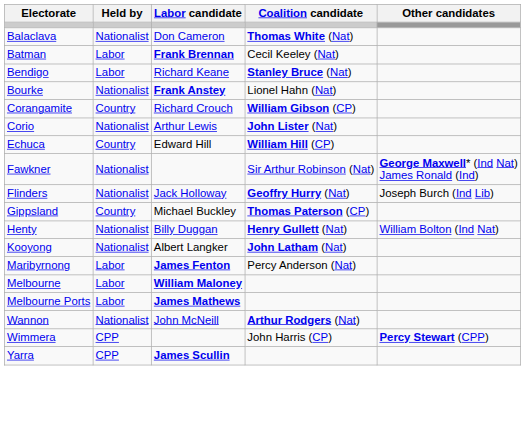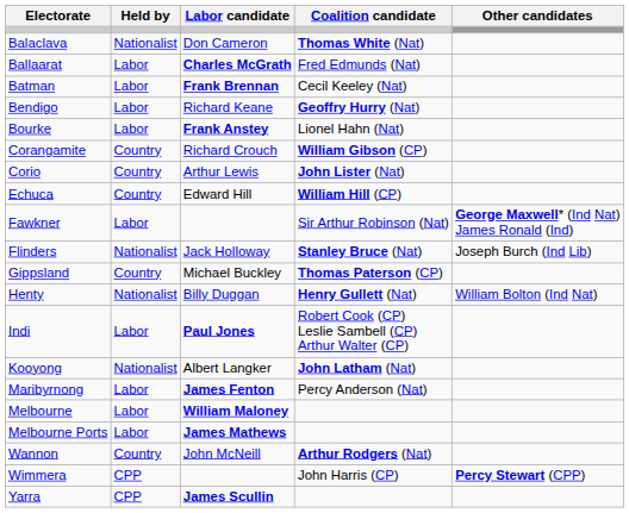 <table class="wikitable">
 <tr>
 <th>Electorate</th>
 <th>Held by</th>
 <th><a href='#'>Labor</a> candidate</th>
 <th><a href='#'>Coalition</a> candidate</th>
 <th>Other candidates</th>
 </tr>
 <tr bgcolor="#cccccc">
 <td></td>
 <td></td>
 <td></td>
 <td></td>
 <td bgcolor="#999999"></td>
 </tr>
 <tr>
 <td><a href='#'>Balaclava</a></td>
 <td><a href='#'>Nationalist</a></td>
 <td><a href='#'>Don Cameron</a></td>
 <td><strong><a href='#'>Thomas White</a></strong> (<a href='#'>Nat</a>)</td>
 <td></td>
 </tr>
 <tr>
+<td><a href='#'>Ballaarat</a></td>
+<td><a href='#'>Labor</a></td>
+<td><strong><a href='#'>Charles McGrath</a></strong></td>
+<td><a href='#'>Fred Edmunds</a> (<a href='#'>Nat</a>)</td>
+<td></td>
+</tr>
+<tr>
 <td><a href='#'>Batman</a></td>
 <td><a href='#'>Labor</a></td>
 <td><strong><a href='#'>Frank Brennan</a></strong></td>
 <td>Cecil Keeley (<a href='#'>Nat</a>)</td>
 <td></td>
 </tr>
 <tr>
 <td><a href='#'>Bendigo</a></td>
 <td><a href='#'>Labor</a></td>
 <td><a href='#'>Richard Keane</a></td>
-<td><strong><a href='#'>Stanley Bruce</a></strong> (<a href='#'>Nat</a>)</td>
+<td><strong><a href='#'>Geoffry Hurry</a></strong> (<a href='#'>Nat</a>)</td>
 <td></td>
 </tr>
 <tr>
 <td><a href='#'>Bourke</a></td>
-<td><a href='#'>Nationalist</a></td>
+<td><a href='#'>Labor</a></td>
 <td><strong><a href='#'>Frank Anstey</a></strong></td>
 <td>Lionel Hahn (<a href='#'>Nat</a>)</td>
 <td></td>
 </tr>
 <tr>
 <td><a href='#'>Corangamite</a></td>
 <td><a href='#'>Country</a></td>
 <td><a href='#'>Richard Crouch</a></td>
 <td><strong><a href='#'>William Gibson</a></strong> (<a href='#'>CP</a>)</td>
 <td></td>
 </tr>
 <tr>
 <td><a href='#'>Corio</a></td>
-<td><a href='#'>Nationalist</a></td>
+<td><a href='#'>Country</a></td>
 <td><a href='#'>Arthur Lewis</a></td>
 <td><strong><a href='#'>John Lister</a></strong> (<a href='#'>Nat</a>)</td>
 <td></td>
 </tr>
 <tr>
 <td><a href='#'>Echuca</a></td>
 <td><a href='#'>Country</a></td>
 <td>Edward Hill</td>
 <td><strong><a href='#'>William Hill</a></strong> (<a href='#'>CP</a>)</td>
 <td></td>
 </tr>
 <tr>
 <td><a href='#'>Fawkner</a></td>
-<td><a href='#'>Nationalist</a></td>
+<td><a href='#'>Labor</a></td>
 <td></td>
 <td><a href='#'>Sir Arthur Robinson</a> (<a href='#'>Nat</a>)</td>
 <td><strong><a href='#'>George Maxwell</a></strong>* (<a href='#'>Ind</a> <a href='#'>Nat</a>)<br><a href='#'>James Ronald</a> (<a href='#'>Ind</a>)</td>
 </tr>
 <tr>
 <td><a href='#'>Flinders</a></td>
 <td><a href='#'>Nationalist</a></td>
 <td><a href='#'>Jack Holloway</a></td>
-<td><strong><a href='#'>Geoffry Hurry</a></strong> (<a href='#'>Nat</a>)</td>
+<td><strong><a href='#'>Stanley Bruce</a></strong> (<a href='#'>Nat</a>)</td>
 <td>Joseph Burch (<a href='#'>Ind</a> <a href='#'>Lib</a>)</td>
 </tr>
 <tr>
 <td><a href='#'>Gippsland</a></td>
 <td><a href='#'>Country</a></td>
 <td>Michael Buckley</td>
 <td><strong><a href='#'>Thomas Paterson</a></strong> (<a href='#'>CP</a>)</td>
 <td></td>
 </tr>
 <tr>
 <td><a href='#'>Henty</a></td>
 <td><a href='#'>Nationalist</a></td>
 <td><a href='#'>Billy Duggan</a></td>
 <td><strong><a href='#'>Henry Gullett</a></strong> (<a href='#'>Nat</a>)</td>
 <td><a href='#'>William Bolton</a> (<a href='#'>Ind</a> <a href='#'>Nat</a>)</td>
+</tr>
+<tr>
+<td><a href='#'>Indi</a></td>
+<td><a href='#'>Labor</a></td>
+<td><strong><a href='#'>Paul Jones</a></strong></td>
+<td><a href='#'>Robert Cook</a> (<a href='#'>CP</a>)<br>Leslie Sambell (<a href='#'>CP</a>)<br><a href='#'>Arthur Walter</a> (<a href='#'>CP</a>)</td>
+<td></td>
 </tr>
 <tr>
 <td><a href='#'>Kooyong</a></td>
 <td><a href='#'>Nationalist</a></td>
 <td>Albert Langker</td>
 <td><strong><a href='#'>John Latham</a></strong> (<a href='#'>Nat</a>)</td>
 <td></td>
 </tr>
 <tr>
 <td><a href='#'>Maribyrnong</a></td>
 <td><a href='#'>Labor</a></td>
 <td><strong><a href='#'>James Fenton</a></strong></td>
 <td>Percy Anderson (<a href='#'>Nat</a>)</td>
 <td></td>
 </tr>
 <tr>
 <td><a href='#'>Melbourne</a></td>
 <td><a href='#'>Labor</a></td>
 <td><strong><a href='#'>William Maloney</a></strong></td>
 <td></td>
 <td></td>
 </tr>
 <tr>
 <td><a href='#'>Melbourne Ports</a></td>
 <td><a href='#'>Labor</a></td>
 <td><strong><a href='#'>James Mathews</a></strong></td>
 <td></td>
 <td></td>
 </tr>
 <tr>
 <td><a href='#'>Wannon</a></td>
-<td><a href='#'>Nationalist</a></td>
+<td><a href='#'>Country</a></td>
 <td><a href='#'>John McNeill</a></td>
 <td><strong><a href='#'>Arthur Rodgers</a></strong> (<a href='#'>Nat</a>)</td>
 <td></td>
 </tr>
 <tr>
 <td><a href='#'>Wimmera</a></td>
 <td><a href='#'>CPP</a></td>
 <td></td>
 <td>John Harris (<a href='#'>CP</a>)</td>
 <td><strong><a href='#'>Percy Stewart</a></strong> (<a href='#'>CPP</a>)</td>
 </tr>
 <tr>
 <td><a href='#'>Yarra</a></td>
 <td><a href='#'>CPP</a></td>
 <td><strong><a href='#'>James Scullin</a></strong></td>
 <td></td>
 <td></td>
 </tr>
 </table>
